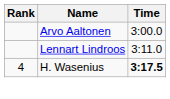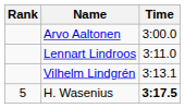 <table class="wikitable" style="text-align:center">
 <tr>
 <th>Rank</th>
 <th>Name</th>
 <th>Time</th>
 </tr>
 <tr>
 <td></td>
 <td align=left><a href='#'>Arvo Aaltonen</a></td>
 <td>3:00.0</td>
 </tr>
 <tr>
 <td></td>
 <td align=left><a href='#'>Lennart Lindroos</a></td>
 <td>3:11.0</td>
 </tr>
 <tr>
-<td>4</td>
+<td></td>
+<td align=left><a href='#'>Vilhelm Lindgrén</a></td>
+<td>3:13.1</td>
+</tr>
+<tr>
+<td>5</td>
 <td align=left>H. Wasenius</td>
 <td><strong>3:17.5</strong></td>
 </tr>
 </table>
